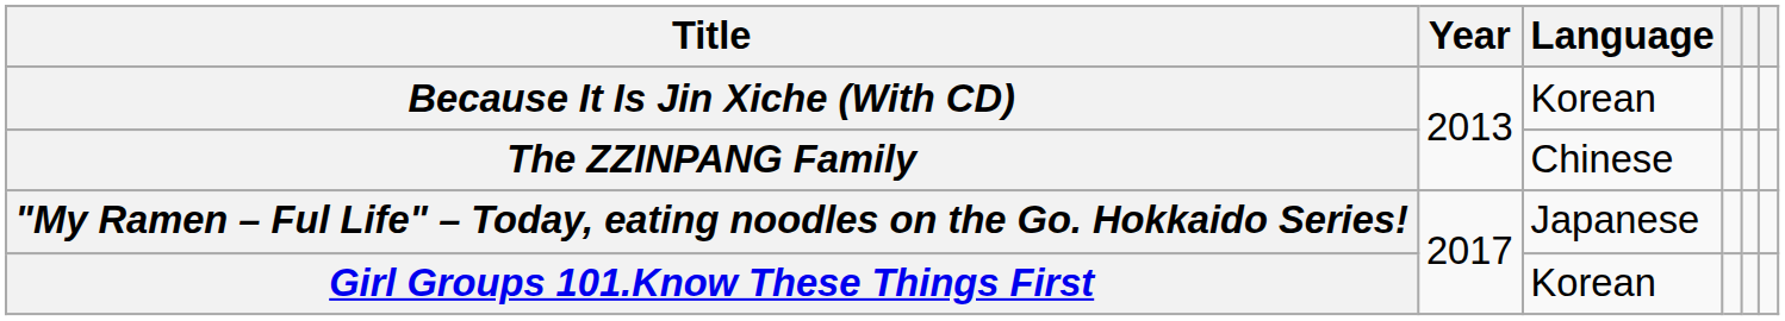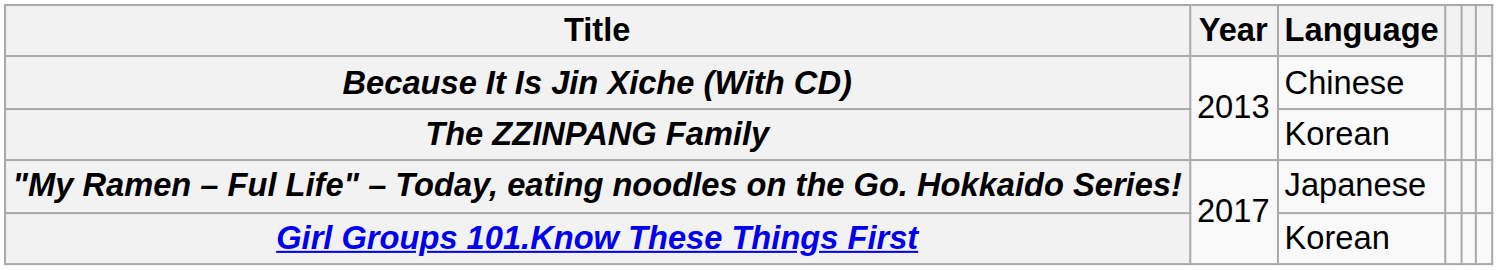 <table class="wikitable plainrowheaders sortable">
 <tr>
 <th scope="col">Title</th>
 <th scope="col">Year</th>
 <th scope="col">Language</th>
 <th scope="col"></th>
 <th scope="col"></th>
 <th scope="col" class="unsortable"></th>
 </tr>
 <tr>
 <th scope="row"><em>Because It Is Jin Xiche (With CD)</em></th>
 <td rowspan="2">2013</td>
-<td>Korean</td>
+<td>Chinese</td>
 <td></td>
 <td></td>
 <td style="text-align:center;"></td>
 </tr>
 <tr>
 <th scope="row"><em>The ZZINPANG Family</em></th>
-<td>Chinese</td>
+<td>Korean</td>
 <td></td>
 <td></td>
 <td style="text-align:center;"></td>
 </tr>
 <tr>
 <th scope="row"><em>"My Ramen – Ful Life" – Today, eating noodles on the Go. Hokkaido Series!</em></th>
 <td rowspan="2">2017</td>
 <td>Japanese</td>
 <td></td>
 <td></td>
 <td style="text-align:center;"></td>
 </tr>
 <tr>
 <th scope="row"><em><a href='#'>Girl Groups 101.Know These Things First</a></em></th>
 <td>Korean</td>
 <td></td>
 <td></td>
 <td style="text-align:center;"></td>
 </tr>
 </table>
